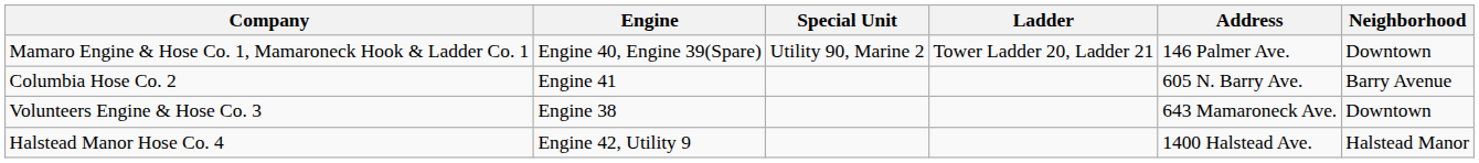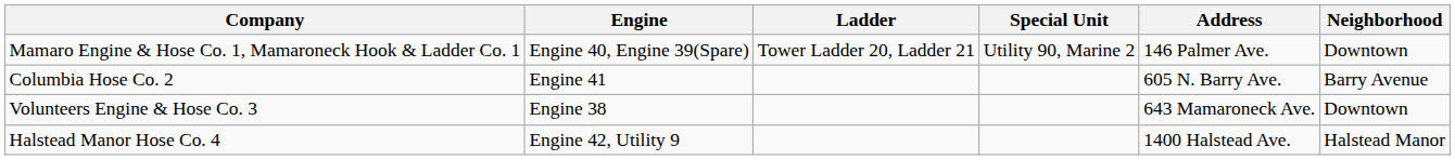 <table class=wikitable>
 <tr valign=bottom>
 <th>Company</th>
 <th>Engine</th>
+<th>Ladder</th>
 <th>Special Unit</th>
-<th>Ladder</th>
 <th>Address</th>
 <th>Neighborhood</th>
 </tr>
 <tr>
 <td>Mamaro Engine & Hose Co. 1, Mamaroneck Hook & Ladder Co. 1</td>
 <td>Engine 40, Engine 39(Spare)</td>
+<td>Tower Ladder 20, Ladder 21</td>
 <td>Utility 90, Marine 2</td>
-<td>Tower Ladder 20, Ladder 21</td>
 <td>146 Palmer Ave.</td>
 <td>Downtown</td>
 </tr>
 <tr>
 <td>Columbia Hose Co. 2</td>
 <td>Engine 41</td>
 <td></td>
 <td></td>
 <td>605 N. Barry Ave.</td>
 <td>Barry Avenue</td>
 </tr>
 <tr>
 <td>Volunteers Engine & Hose Co. 3</td>
 <td>Engine 38</td>
 <td></td>
 <td></td>
 <td>643 Mamaroneck Ave.</td>
 <td>Downtown</td>
 </tr>
 <tr>
 <td>Halstead Manor Hose Co. 4</td>
 <td>Engine 42, Utility 9</td>
 <td></td>
 <td></td>
 <td>1400 Halstead Ave.</td>
 <td>Halstead Manor</td>
 </tr>
 </table>
